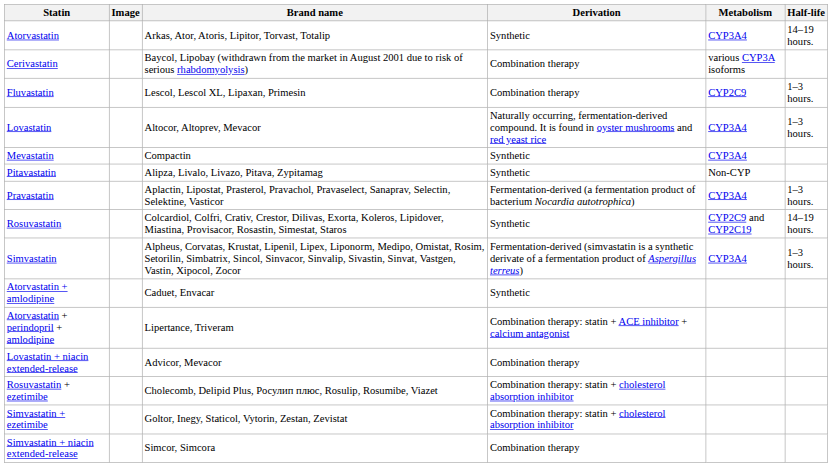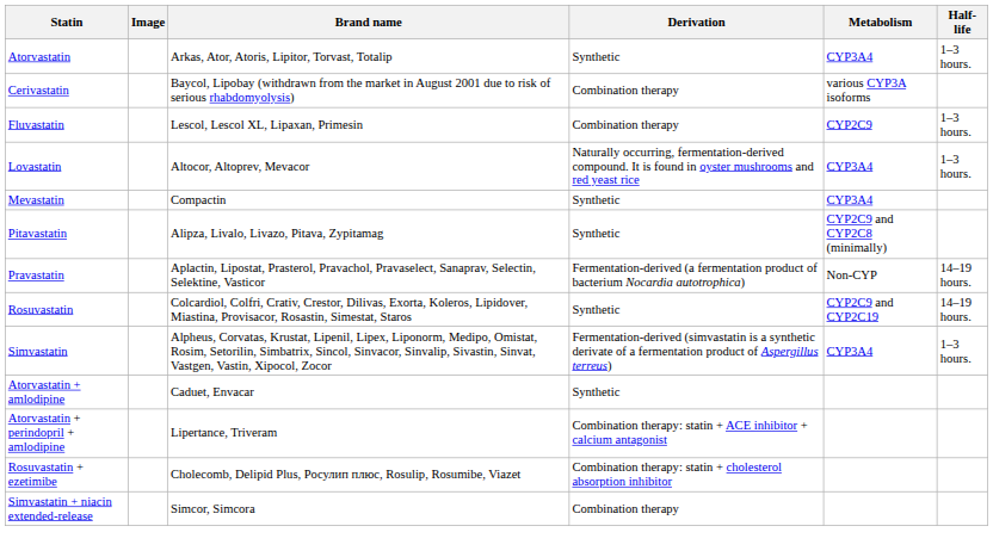 <table class="wikitable sortable" style="background:white">
 <tr>
 <th>Statin</th>
 <th>Image</th>
 <th>Brand name</th>
 <th>Derivation</th>
 <th>Metabolism</th>
 <th>Half-life</th>
 </tr>
 <tr>
 <td><a href='#'>Atorvastatin</a></td>
 <td></td>
 <td>Arkas, Ator, Atoris, Lipitor, Torvast, Totalip</td>
 <td>Synthetic</td>
 <td><a href='#'>CYP3A4</a></td>
-<td>14–19 hours.</td>
+<td>1–3 hours.</td>
 </tr>
 <tr>
 <td><a href='#'>Cerivastatin</a></td>
 <td></td>
 <td>Baycol, Lipobay (withdrawn from the market in August 2001 due to risk of serious <a href='#'>rhabdomyolysis</a>)</td>
 <td>Combination therapy</td>
 <td>various <a href='#'>CYP3A</a> isoforms</td>
 <td></td>
 </tr>
 <tr>
 <td><a href='#'>Fluvastatin</a></td>
 <td></td>
 <td>Lescol, Lescol XL, Lipaxan, Primesin</td>
 <td>Combination therapy</td>
 <td><a href='#'>CYP2C9</a></td>
 <td>1–3 hours.</td>
 </tr>
 <tr>
 <td><a href='#'>Lovastatin</a></td>
 <td></td>
 <td>Altocor, Altoprev, Mevacor</td>
 <td>Naturally occurring, fermentation-derived compound. It is found in <a href='#'>oyster mushrooms</a> and <a href='#'>red yeast rice</a></td>
 <td><a href='#'>CYP3A4</a></td>
 <td>1–3 hours.</td>
 </tr>
 <tr>
 <td><a href='#'>Mevastatin</a></td>
 <td></td>
 <td>Compactin</td>
 <td>Synthetic</td>
 <td><a href='#'>CYP3A4</a></td>
 <td></td>
 </tr>
 <tr>
 <td><a href='#'>Pitavastatin</a></td>
 <td></td>
 <td>Alipza, Livalo, Livazo, Pitava, Zypitamag</td>
 <td>Synthetic</td>
-<td>Non-CYP</td>
+<td><a href='#'>CYP2C9</a> and <a href='#'>CYP2C8</a> (minimally)</td>
 <td></td>
 </tr>
 <tr>
 <td><a href='#'>Pravastatin</a></td>
 <td></td>
 <td>Aplactin, Lipostat, Prasterol, Pravachol, Pravaselect, Sanaprav, Selectin, Selektine, Vasticor</td>
 <td>Fermentation-derived (a fermentation product of bacterium <em>Nocardia autotrophica</em>)</td>
-<td><a href='#'>CYP3A4</a></td>
-<td>1–3 hours.</td>
+<td>Non-CYP</td>
+<td>14–19 hours.</td>
 </tr>
 <tr>
 <td><a href='#'>Rosuvastatin</a></td>
 <td></td>
 <td>Colcardiol, Colfri, Crativ, Crestor, Dilivas, Exorta, Koleros, Lipidover, Miastina, Provisacor, Rosastin, Simestat, Staros</td>
 <td>Synthetic</td>
 <td><a href='#'>CYP2C9</a> and <a href='#'>CYP2C19</a></td>
 <td>14–19 hours.</td>
 </tr>
 <tr>
 <td><a href='#'>Simvastatin</a></td>
 <td></td>
 <td>Alpheus, Corvatas, Krustat, Lipenil, Lipex, Liponorm, Medipo, Omistat, Rosim, Setorilin, Simbatrix, Sincol, Sinvacor, Sinvalip, Sivastin, Sinvat, Vastgen, Vastin, Xipocol, Zocor</td>
 <td>Fermentation-derived (simvastatin is a synthetic derivate of a fermentation product of <em><a href='#'>Aspergillus terreus</a></em>)</td>
 <td><a href='#'>CYP3A4</a></td>
 <td>1–3 hours.</td>
 </tr>
 <tr>
 <td><a href='#'>Atorvastatin + amlodipine</a></td>
 <td></td>
 <td>Caduet, Envacar</td>
 <td>Synthetic</td>
 <td></td>
 <td></td>
 </tr>
 <tr>
 <td><a href='#'>Atorvastatin</a> + <a href='#'>perindopril</a> + <a href='#'>amlodipine</a></td>
 <td></td>
 <td>Lipertance, Triveram</td>
 <td>Combination therapy: statin + <a href='#'>ACE inhibitor</a> + <a href='#'>calcium antagonist</a></td>
 <td></td>
 <td></td>
 </tr>
 <tr>
-<td><a href='#'>Lovastatin + niacin extended-release</a></td>
-<td></td>
-<td>Advicor, Mevacor</td>
-<td>Combination therapy</td>
-<td></td>
-<td></td>
-</tr>
-<tr>
 <td><a href='#'>Rosuvastatin</a> + <a href='#'>ezetimibe</a></td>
 <td></td>
 <td>Cholecomb, Delipid Plus, Росулип плюс, Rosulip, Rosumibe, Viazet</td>
-<td>Combination therapy: statin + <a href='#'>cholesterol absorption inhibitor</a></td>
-<td></td>
-<td></td>
-</tr>
-<tr>
-<td><a href='#'>Simvastatin + ezetimibe</a></td>
-<td></td>
-<td>Goltor, Inegy, Staticol, Vytorin, Zestan, Zevistat</td>
 <td>Combination therapy: statin + <a href='#'>cholesterol absorption inhibitor</a></td>
 <td></td>
 <td></td>
 </tr>
 <tr>
 <td><a href='#'>Simvastatin + niacin extended-release</a></td>
 <td></td>
 <td>Simcor, Simcora</td>
 <td>Combination therapy</td>
 <td></td>
 <td></td>
 </tr>
 </table>
